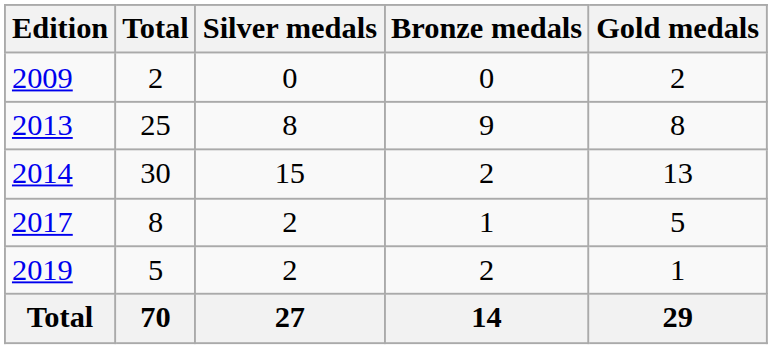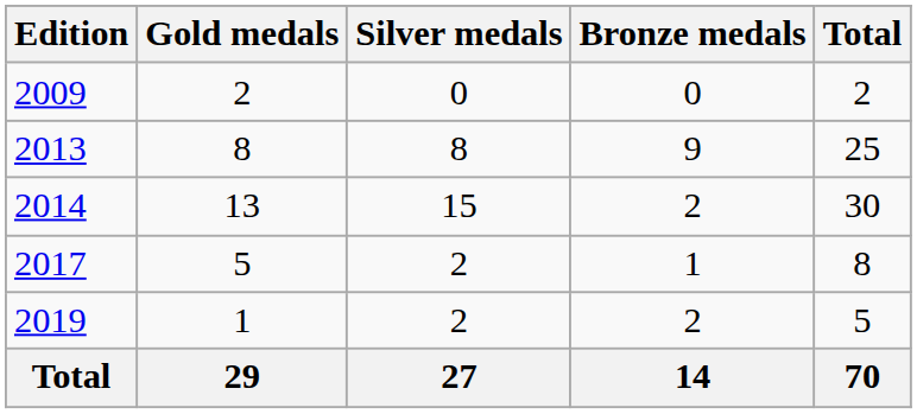 <table class="wikitable">
 <tr>
 <th>Edition</th>
-<th>Total</th>
+<th>Gold medals</th>
 <th>Silver medals</th>
 <th>Bronze medals</th>
-<th>Gold medals</th>
+<th>Total</th>
 </tr>
 <tr>
 <td><a href='#'>2009</a></td>
 <td style="text-align:center;">2</td>
 <td style="text-align:center;">0</td>
 <td style="text-align:center;">0</td>
 <td style="text-align:center;">2</td>
 </tr>
 <tr>
 <td><a href='#'>2013</a></td>
-<td style="text-align:center;">25</td>
+<td style="text-align:center;">8</td>
 <td style="text-align:center;">8</td>
 <td style="text-align:center;">9</td>
+<td style="text-align:center;">25</td>
+</tr>
+<tr>
+<td><a href='#'>2014</a></td>
+<td style="text-align:center;">13</td>
+<td style="text-align:center;">15</td>
+<td style="text-align:center;">2</td>
+<td style="text-align:center;">30</td>
+</tr>
+<tr>
+<td><a href='#'>2017</a></td>
+<td style="text-align:center;">5</td>
+<td style="text-align:center;">2</td>
+<td style="text-align:center;">1</td>
 <td style="text-align:center;">8</td>
 </tr>
 <tr>
-<td><a href='#'>2014</a></td>
-<td style="text-align:center;">30</td>
-<td style="text-align:center;">15</td>
+<td><a href='#'>2019</a></td>
+<td style="text-align:center;">1</td>
 <td style="text-align:center;">2</td>
-<td style="text-align:center;">13</td>
-</tr>
-<tr>
-<td><a href='#'>2017</a></td>
-<td style="text-align:center;">8</td>
 <td style="text-align:center;">2</td>
-<td style="text-align:center;">1</td>
 <td style="text-align:center;">5</td>
 </tr>
 <tr>
-<td><a href='#'>2019</a></td>
-<td style="text-align:center;">5</td>
-<td style="text-align:center;">2</td>
-<td style="text-align:center;">2</td>
-<td style="text-align:center;">1</td>
-</tr>
-<tr>
 <th>Total</th>
-<th style="text-align:center;">70</th>
+<th style="text-align:center;">29</th>
 <th style="text-align:center;">27</th>
 <th style="text-align:center;">14</th>
-<th style="text-align:center;">29</th>
+<th style="text-align:center;">70</th>
 </tr>
 </table>
